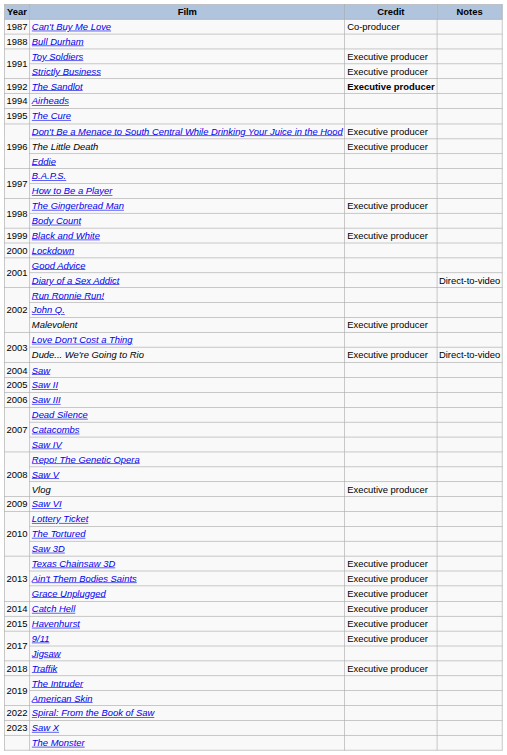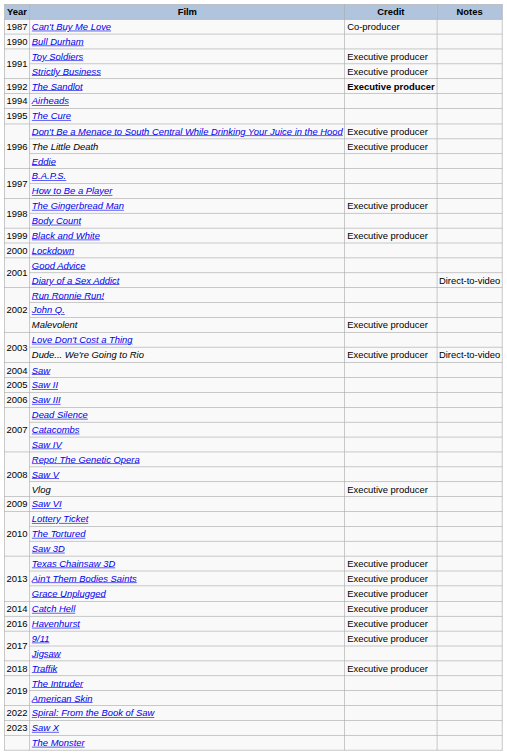 <table class="wikitable" style="font-size:95%;">
 <tr>
 <th style="background:#B0C4DE;">Year</th>
 <th style="background:#B0C4DE;">Film</th>
 <th style="background:#B0C4DE;">Credit</th>
 <th style="background:#B0C4DE;">Notes</th>
 </tr>
 <tr>
 <td>1987</td>
 <td><em><a href='#'>Can't Buy Me Love</a></em></td>
 <td>Co-producer</td>
 <td></td>
 </tr>
 <tr>
-<td>1988</td>
+<td>1990</td>
 <td><em><a href='#'>Bull Durham</a></em></td>
 <td></td>
 <td></td>
 </tr>
 <tr>
 <td rowspan=2>1991</td>
 <td><em><a href='#'>Toy Soldiers</a></em></td>
 <td>Executive producer</td>
 <td></td>
 </tr>
 <tr>
 <td><em><a href='#'>Strictly Business</a></em></td>
 <td>Executive producer</td>
 <td></td>
 </tr>
 <tr>
 <td>1992</td>
 <td><em><a href='#'>The Sandlot</a></em></td>
 <td><strong>Executive producer</strong></td>
 <td></td>
 </tr>
 <tr>
 <td>1994</td>
 <td><em><a href='#'>Airheads</a></em></td>
 <td></td>
 <td></td>
 </tr>
 <tr>
 <td>1995</td>
 <td><em><a href='#'>The Cure</a></em></td>
 <td></td>
 <td></td>
 </tr>
 <tr>
 <td rowspan=3>1996</td>
 <td><em><a href='#'>Don't Be a Menace to South Central While Drinking Your Juice in the Hood</a></em></td>
 <td>Executive producer</td>
 <td></td>
 </tr>
 <tr>
 <td><em>The Little Death</em></td>
 <td>Executive producer</td>
 <td></td>
 </tr>
 <tr>
 <td><em><a href='#'>Eddie</a></em></td>
 <td></td>
 <td></td>
 </tr>
 <tr>
 <td rowspan=2>1997</td>
 <td><em><a href='#'>B.A.P.S.</a></em></td>
 <td></td>
 <td></td>
 </tr>
 <tr>
 <td><em><a href='#'>How to Be a Player</a></em></td>
 <td></td>
 <td></td>
 </tr>
 <tr>
 <td rowspan=2>1998</td>
 <td><em><a href='#'>The Gingerbread Man</a></em></td>
 <td>Executive producer</td>
 <td></td>
 </tr>
 <tr>
 <td><em><a href='#'>Body Count</a></em></td>
 <td></td>
 <td></td>
 </tr>
 <tr>
 <td>1999</td>
 <td><em><a href='#'>Black and White</a></em></td>
 <td>Executive producer</td>
 <td></td>
 </tr>
 <tr>
 <td>2000</td>
 <td><em><a href='#'>Lockdown</a></em></td>
 <td></td>
 <td></td>
 </tr>
 <tr>
 <td rowspan=2>2001</td>
 <td><em><a href='#'>Good Advice</a></em></td>
 <td></td>
 <td></td>
 </tr>
 <tr>
 <td><em><a href='#'>Diary of a Sex Addict</a></em></td>
 <td></td>
 <td>Direct-to-video</td>
 </tr>
 <tr>
 <td rowspan=3>2002</td>
 <td><em><a href='#'>Run Ronnie Run!</a></em></td>
 <td></td>
 <td></td>
 </tr>
 <tr>
 <td><em><a href='#'>John Q.</a></em></td>
 <td></td>
 <td></td>
 </tr>
 <tr>
 <td><em>Malevolent</em></td>
 <td>Executive producer</td>
 <td></td>
 </tr>
 <tr>
 <td rowspan=2>2003</td>
 <td><em><a href='#'>Love Don't Cost a Thing</a></em></td>
 <td></td>
 <td></td>
 </tr>
 <tr>
 <td><em>Dude... We're Going to Rio</em></td>
 <td>Executive producer</td>
 <td>Direct-to-video</td>
 </tr>
 <tr>
 <td>2004</td>
 <td><em><a href='#'>Saw</a></em></td>
 <td></td>
 <td></td>
 </tr>
 <tr>
 <td>2005</td>
 <td><em><a href='#'>Saw II</a></em></td>
 <td></td>
 <td></td>
 </tr>
 <tr>
 <td>2006</td>
 <td><em><a href='#'>Saw III</a></em></td>
 <td></td>
 <td></td>
 </tr>
 <tr>
 <td rowspan=3>2007</td>
 <td><em><a href='#'>Dead Silence</a></em></td>
 <td></td>
 <td></td>
 </tr>
 <tr>
 <td><em><a href='#'>Catacombs</a></em></td>
 <td></td>
 <td></td>
 </tr>
 <tr>
 <td><em><a href='#'>Saw IV</a></em></td>
 <td></td>
 <td></td>
 </tr>
 <tr>
 <td rowspan=3>2008</td>
 <td><em><a href='#'>Repo! The Genetic Opera</a></em></td>
 <td></td>
 <td></td>
 </tr>
 <tr>
 <td><em><a href='#'>Saw V</a></em></td>
 <td></td>
 <td></td>
 </tr>
 <tr>
 <td><em>Vlog</em></td>
 <td>Executive producer</td>
 <td></td>
 </tr>
 <tr>
 <td>2009</td>
 <td><em><a href='#'>Saw VI</a></em></td>
 <td></td>
 <td></td>
 </tr>
 <tr>
 <td rowspan=3>2010</td>
 <td><em><a href='#'>Lottery Ticket</a></em></td>
 <td></td>
 <td></td>
 </tr>
 <tr>
 <td><em><a href='#'>The Tortured</a></em></td>
 <td></td>
 <td></td>
 </tr>
 <tr>
 <td><em><a href='#'>Saw 3D</a></em></td>
 <td></td>
 <td></td>
 </tr>
 <tr>
 <td rowspan=3>2013</td>
 <td><em><a href='#'>Texas Chainsaw 3D</a></em></td>
 <td>Executive producer</td>
 <td></td>
 </tr>
 <tr>
 <td><em><a href='#'>Ain't Them Bodies Saints</a></em></td>
 <td>Executive producer</td>
 <td></td>
 </tr>
 <tr>
 <td><em><a href='#'>Grace Unplugged</a></em></td>
 <td>Executive producer</td>
 <td></td>
 </tr>
 <tr>
 <td>2014</td>
 <td><em><a href='#'>Catch Hell</a></em></td>
 <td>Executive producer</td>
 <td></td>
 </tr>
 <tr>
-<td>2015</td>
+<td>2016</td>
 <td><em><a href='#'>Havenhurst</a></em></td>
 <td>Executive producer</td>
 <td></td>
 </tr>
 <tr>
 <td rowspan=2>2017</td>
 <td><em><a href='#'>9/11</a></em></td>
 <td>Executive producer</td>
 <td></td>
 </tr>
 <tr>
 <td><em><a href='#'>Jigsaw</a></em></td>
 <td></td>
 <td></td>
 </tr>
 <tr>
 <td>2018</td>
 <td><em><a href='#'>Traffik</a></em></td>
 <td>Executive producer</td>
 <td></td>
 </tr>
 <tr>
 <td rowspan=2>2019</td>
 <td><em><a href='#'>The Intruder</a></em></td>
 <td></td>
 <td></td>
 </tr>
 <tr>
 <td><em><a href='#'>American Skin</a></em></td>
 <td></td>
 <td></td>
 </tr>
 <tr>
 <td>2022</td>
 <td><em><a href='#'>Spiral: From the Book of Saw</a></em></td>
 <td></td>
 <td></td>
 </tr>
 <tr>
 <td>2023</td>
 <td><em><a href='#'>Saw X</a></em></td>
 <td></td>
 <td></td>
 </tr>
 <tr>
 <td></td>
 <td><em><a href='#'>The Monster</a></em></td>
 <td></td>
 <td></td>
 </tr>
 </table>
